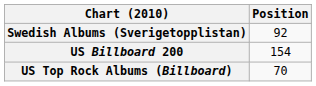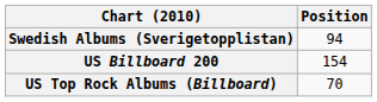 <table class="wikitable sortable plainrowheaders" style="text-align:center">
 <tr>
 <th scope="col">Chart (2010)</th>
 <th scope="col">Position</th>
 </tr>
 <tr>
 <th scope="row">Swedish Albums (Sverigetopplistan)</th>
-<td>92</td>
+<td>94</td>
 </tr>
 <tr>
 <th scope="row">US <em>Billboard</em> 200</th>
 <td>154</td>
 </tr>
 <tr>
 <th scope="row">US Top Rock Albums (<em>Billboard</em>)</th>
 <td>70</td>
 </tr>
 </table>
